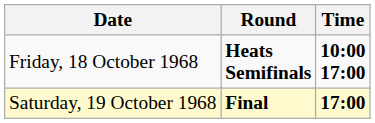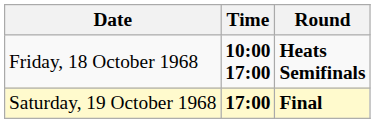 <table class="wikitable">
 <tr>
 <th>Date</th>
+<th>Time</th>
 <th>Round</th>
-<th>Time</th>
 </tr>
 <tr>
 <td>Friday, 18 October 1968</td>
+<td><strong>10:00</strong><br><strong>17:00</strong></td>
 <td><strong>Heats</strong><br><strong>Semifinals</strong></td>
-<td><strong>10:00</strong><br><strong>17:00</strong></td>
 </tr>
 <tr style=background:lemonchiffon>
 <td>Saturday, 19 October 1968</td>
+<td><strong>17:00</strong></td>
 <td><strong>Final</strong></td>
-<td><strong>17:00</strong></td>
 </tr>
 </table>
